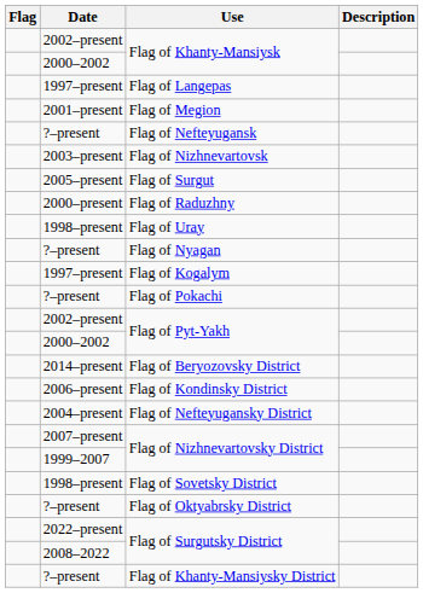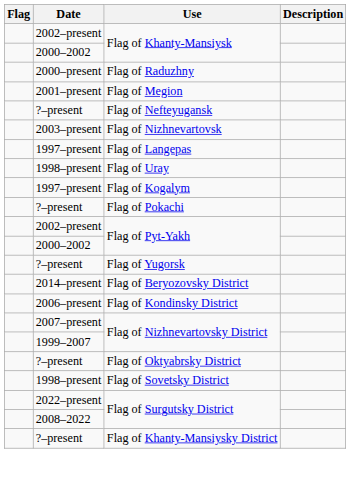 <table class="wikitable">
 <tr>
 <th>Flag</th>
 <th>Date</th>
 <th>Use</th>
 <th>Description</th>
 </tr>
 <tr>
 <td></td>
 <td>2002–present</td>
 <td rowspan="2">Flag of <a href='#'>Khanty-Mansiysk</a></td>
 <td></td>
 </tr>
 <tr>
 <td></td>
 <td>2000–2002</td>
 <td></td>
 </tr>
 <tr>
 <td></td>
-<td>1997–present</td>
-<td>Flag of <a href='#'>Langepas</a></td>
+<td>2000–present</td>
+<td>Flag of <a href='#'>Raduzhny</a></td>
 <td></td>
 </tr>
 <tr>
 <td></td>
 <td>2001–present</td>
 <td>Flag of <a href='#'>Megion</a></td>
 <td></td>
 </tr>
 <tr>
 <td></td>
 <td>?–present</td>
 <td>Flag of <a href='#'>Nefteyugansk</a></td>
 <td></td>
 </tr>
 <tr>
 <td></td>
 <td>2003–present</td>
 <td>Flag of <a href='#'>Nizhnevartovsk</a></td>
 <td></td>
 </tr>
 <tr>
 <td></td>
-<td>2005–present</td>
-<td>Flag of <a href='#'>Surgut</a></td>
-<td></td>
-</tr>
-<tr>
-<td></td>
-<td>2000–present</td>
-<td>Flag of <a href='#'>Raduzhny</a></td>
+<td>1997–present</td>
+<td>Flag of <a href='#'>Langepas</a></td>
 <td></td>
 </tr>
 <tr>
 <td></td>
 <td>1998–present</td>
 <td>Flag of <a href='#'>Uray</a></td>
-<td></td>
-</tr>
-<tr>
-<td></td>
-<td>?–present</td>
-<td>Flag of <a href='#'>Nyagan</a></td>
 <td></td>
 </tr>
 <tr>
 <td></td>
 <td>1997–present</td>
 <td>Flag of <a href='#'>Kogalym</a></td>
 <td></td>
 </tr>
 <tr>
 <td></td>
 <td>?–present</td>
 <td>Flag of <a href='#'>Pokachi</a></td>
 <td></td>
 </tr>
 <tr>
 <td></td>
 <td>2002–present</td>
 <td rowspan="2">Flag of <a href='#'>Pyt-Yakh</a></td>
 <td></td>
 </tr>
 <tr>
 <td></td>
 <td>2000–2002</td>
 <td></td>
 </tr>
 <tr>
 <td></td>
+<td>?–present</td>
+<td>Flag of <a href='#'>Yugorsk</a></td>
+<td></td>
+</tr>
+<tr>
+<td></td>
 <td>2014–present</td>
 <td>Flag of <a href='#'>Beryozovsky District</a></td>
 <td></td>
 </tr>
 <tr>
 <td></td>
 <td>2006–present</td>
 <td>Flag of <a href='#'>Kondinsky District</a></td>
-<td></td>
-</tr>
-<tr>
-<td></td>
-<td>2004–present</td>
-<td>Flag of <a href='#'>Nefteyugansky District</a></td>
 <td></td>
 </tr>
 <tr>
 <td></td>
 <td>2007–present</td>
 <td rowspan="2">Flag of <a href='#'>Nizhnevartovsky District</a></td>
 <td></td>
 </tr>
 <tr>
 <td></td>
 <td>1999–2007</td>
 <td></td>
 </tr>
 <tr>
 <td></td>
-<td>1998–present</td>
-<td>Flag of <a href='#'>Sovetsky District</a></td>
+<td>?–present</td>
+<td>Flag of <a href='#'>Oktyabrsky District</a></td>
 <td></td>
 </tr>
 <tr>
 <td></td>
-<td>?–present</td>
-<td>Flag of <a href='#'>Oktyabrsky District</a></td>
+<td>1998–present</td>
+<td>Flag of <a href='#'>Sovetsky District</a></td>
 <td></td>
 </tr>
 <tr>
 <td></td>
 <td>2022–present</td>
 <td rowspan="2">Flag of <a href='#'>Surgutsky District</a></td>
 <td></td>
 </tr>
 <tr>
 <td></td>
 <td>2008–2022</td>
 <td></td>
 </tr>
 <tr>
 <td></td>
 <td>?–present</td>
 <td>Flag of <a href='#'>Khanty-Mansiysky District</a></td>
 <td></td>
 </tr>
 </table>
